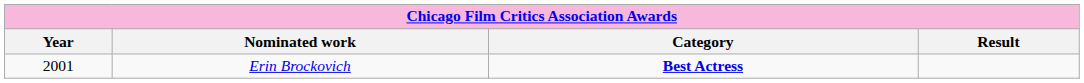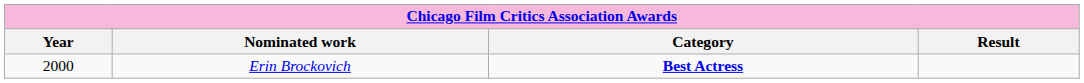 <table width="70%" class="wikitable sortable">
 <tr>
 <th colspan="4" style="background: #F7B8DC;" align="center"><a href='#'>Chicago Film Critics Association Awards</a></th>
 </tr>
 <tr>
 <th width="10%">Year</th>
 <th width="35%">Nominated work</th>
 <th width="40%">Category</th>
 <th width="15%">Result</th>
 </tr>
 <tr>
-<td align="center">2001</td>
+<td align="center">2000</td>
 <td align="center"><em><a href='#'>Erin Brockovich</a></em></td>
 <td align="center"><strong><a href='#'>Best Actress</a></strong></td>
 <td></td>
 </tr>
 </table>
